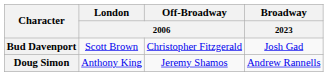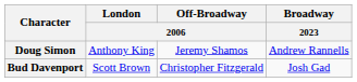 <table class="wikitable">
 <tr>
 <th rowspan="2">Character</th>
 <th>London</th>
 <th>Off-Broadway</th>
 <th>Broadway</th>
 </tr>
 <tr>
 <th colspan="2"><small>2006</small></th>
 <th><small>2023</small></th>
 </tr>
 <tr>
+<th>Doug Simon</th>
+<td align="center"><a href='#'>Anthony King</a></td>
+<td align="center"><a href='#'>Jeremy Shamos</a></td>
+<td align="center"><a href='#'>Andrew Rannells</a></td>
+</tr>
+<tr>
 <th>Bud Davenport</th>
 <td align="center"><a href='#'>Scott Brown</a></td>
 <td align="center"><a href='#'>Christopher Fitzgerald</a></td>
 <td align="center"><a href='#'>Josh Gad</a></td>
 </tr>
-<tr>
-<th>Doug Simon</th>
-<td align="center"><a href='#'>Anthony King</a></td>
-<td align="center"><a href='#'>Jeremy Shamos</a></td>
-<td align="center"><a href='#'>Andrew Rannells</a></td>
-</tr>
 </table>
